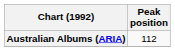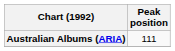 <table class="wikitable sortable plainrowheaders" style="text-align:center">
 <tr>
 <th align="left">Chart (1992)</th>
 <th align="left">Peak<br>position</th>
 </tr>
 <tr>
 <th scope="row">Australian Albums (<a href='#'>ARIA</a>)</th>
-<td>112</td>
+<td>111</td>
 </tr>
 <tr>
 </tr>
 <tr>
 </tr>
 <tr>
 </tr>
 <tr>
 </tr>
 <tr>
 </tr>
 <tr>
 </tr>
 <tr>
 </tr>
 <tr>
 </tr>
 <tr>
 </tr>
 </table>
